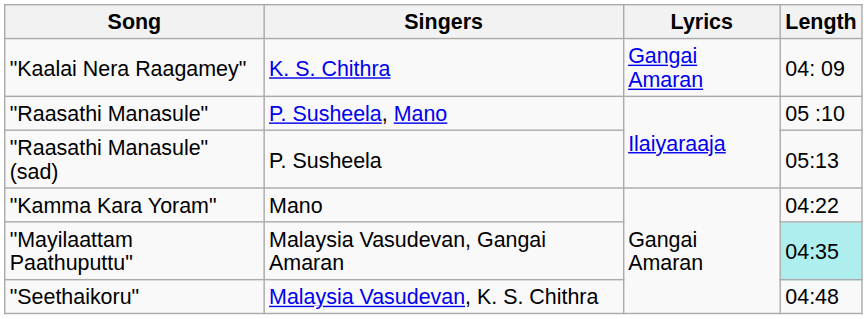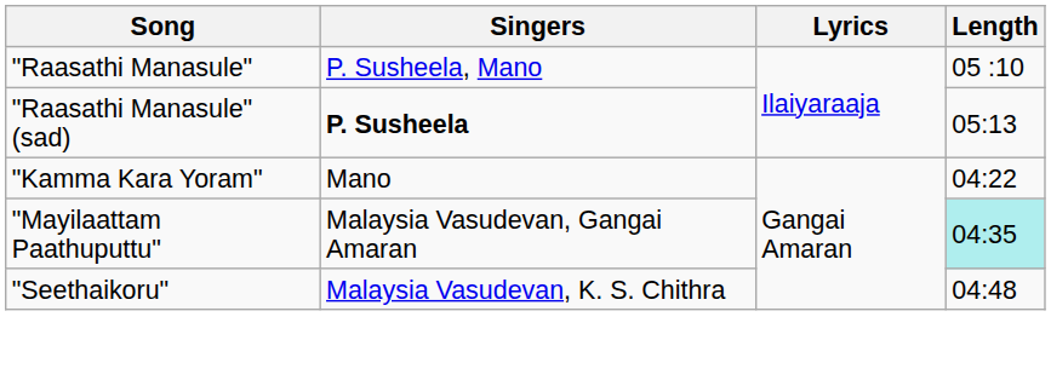 <table class="wikitable" style="font-size:95%;">
 <tr>
 <th>Song</th>
 <th>Singers</th>
 <th>Lyrics</th>
 <th>Length</th>
-</tr>
-<tr>
-<td>"Kaalai Nera Raagamey"</td>
-<td><a href='#'>K. S. Chithra</a></td>
-<td><a href='#'>Gangai Amaran</a></td>
-<td>04: 09</td>
 </tr>
 <tr>
 <td>"Raasathi Manasule"</td>
 <td><a href='#'>P. Susheela</a>, <a href='#'>Mano</a></td>
 <td rowspan=2><a href='#'>Ilaiyaraaja</a></td>
 <td>05 :10</td>
 </tr>
 <tr>
 <td>"Raasathi Manasule" (sad)</td>
-<td>P. Susheela</td>
+<td><strong>P. Susheela</strong></td>
 <td>05:13</td>
 </tr>
 <tr>
 <td>"Kamma Kara Yoram"</td>
 <td>Mano</td>
 <td rowspan=3>Gangai Amaran</td>
 <td>04:22</td>
 </tr>
 <tr>
 <td>"Mayilaattam Paathuputtu"</td>
 <td>Malaysia Vasudevan, Gangai Amaran</td>
 <td style="background: paleturquoise;">04:35</td>
 </tr>
 <tr>
 <td>"Seethaikoru"</td>
 <td><a href='#'>Malaysia Vasudevan</a>, K. S. Chithra</td>
 <td>04:48</td>
 </tr>
 </table>
